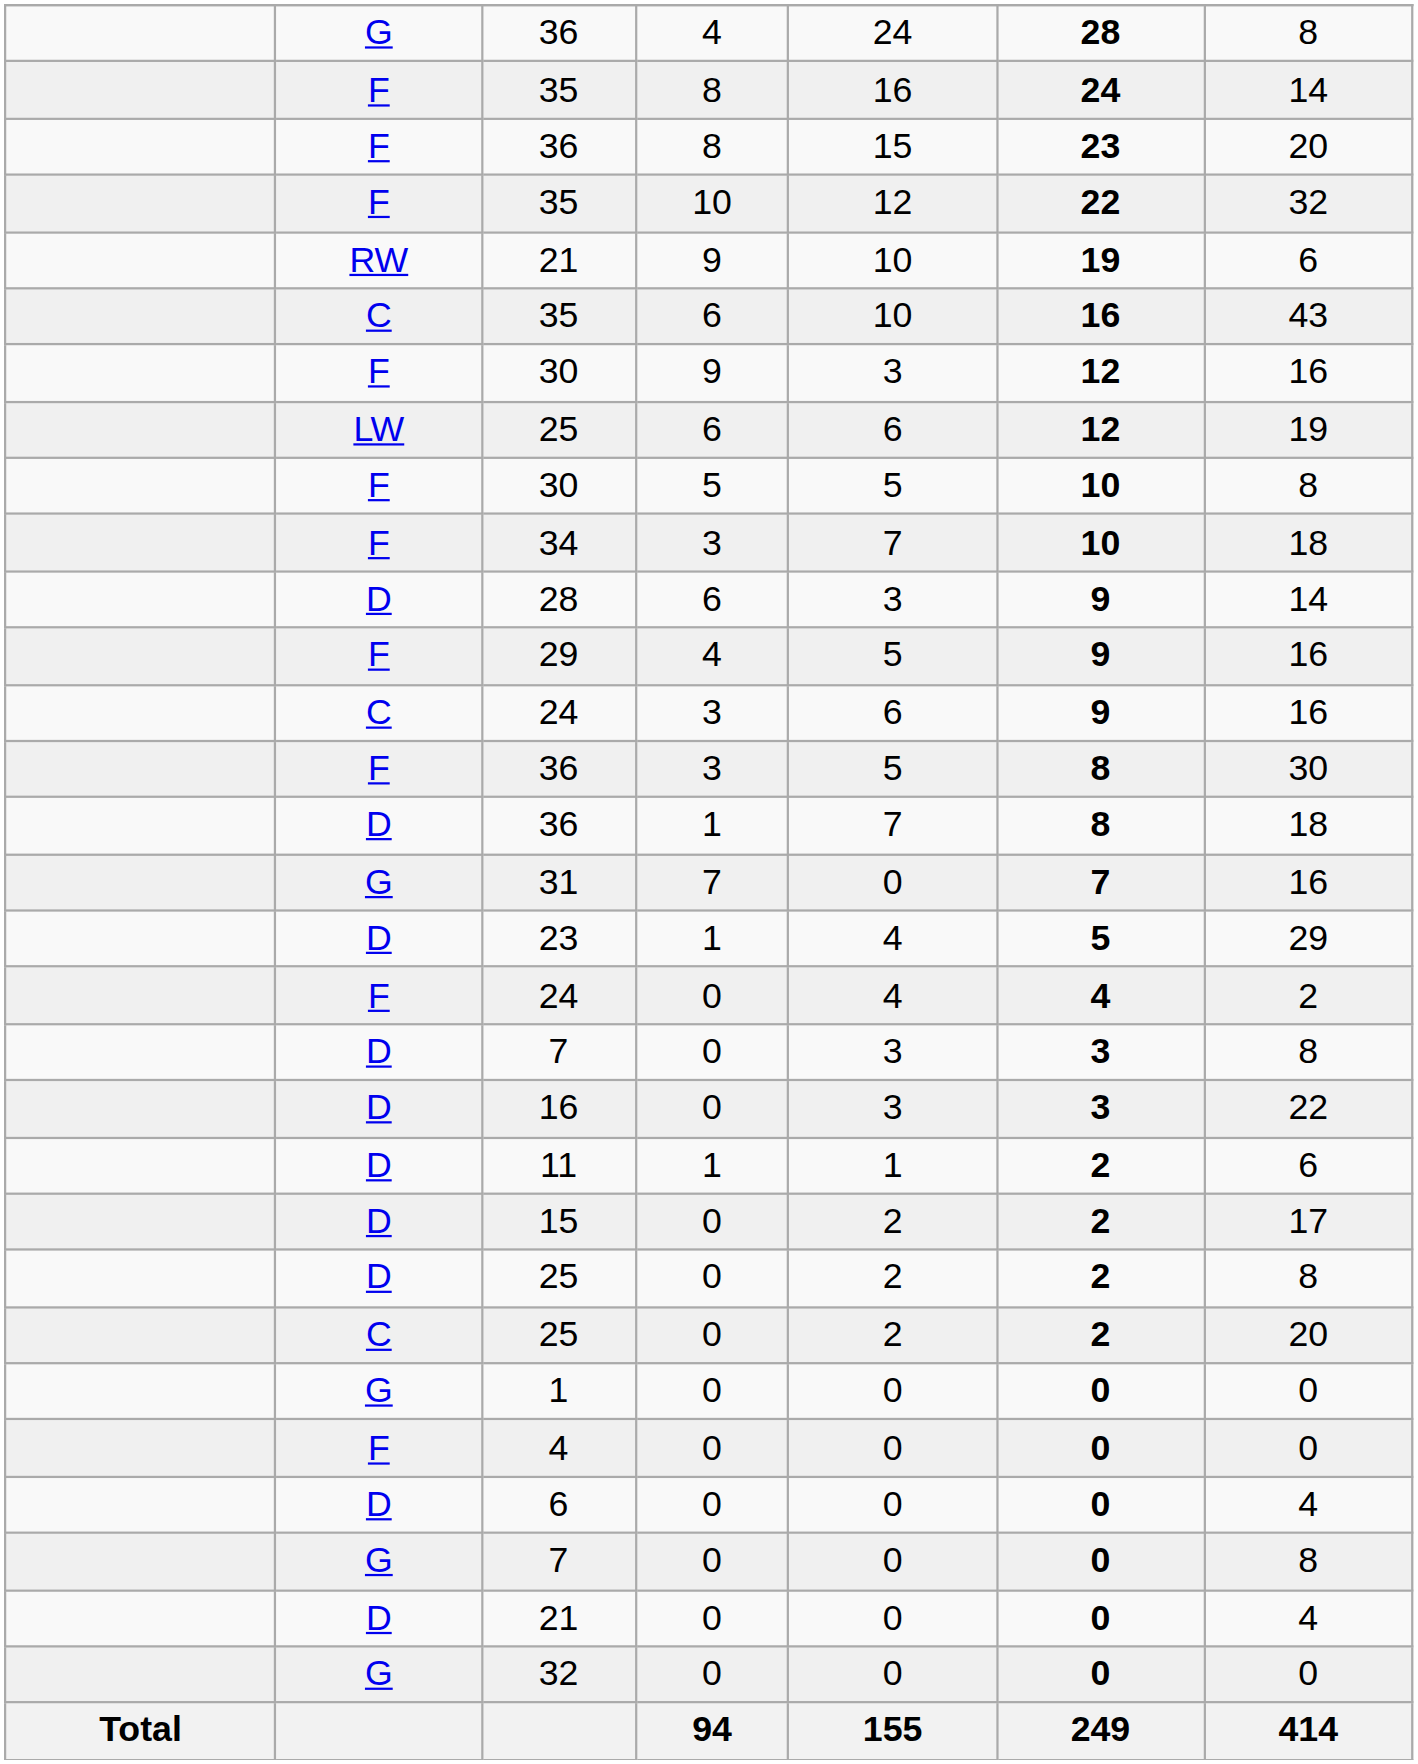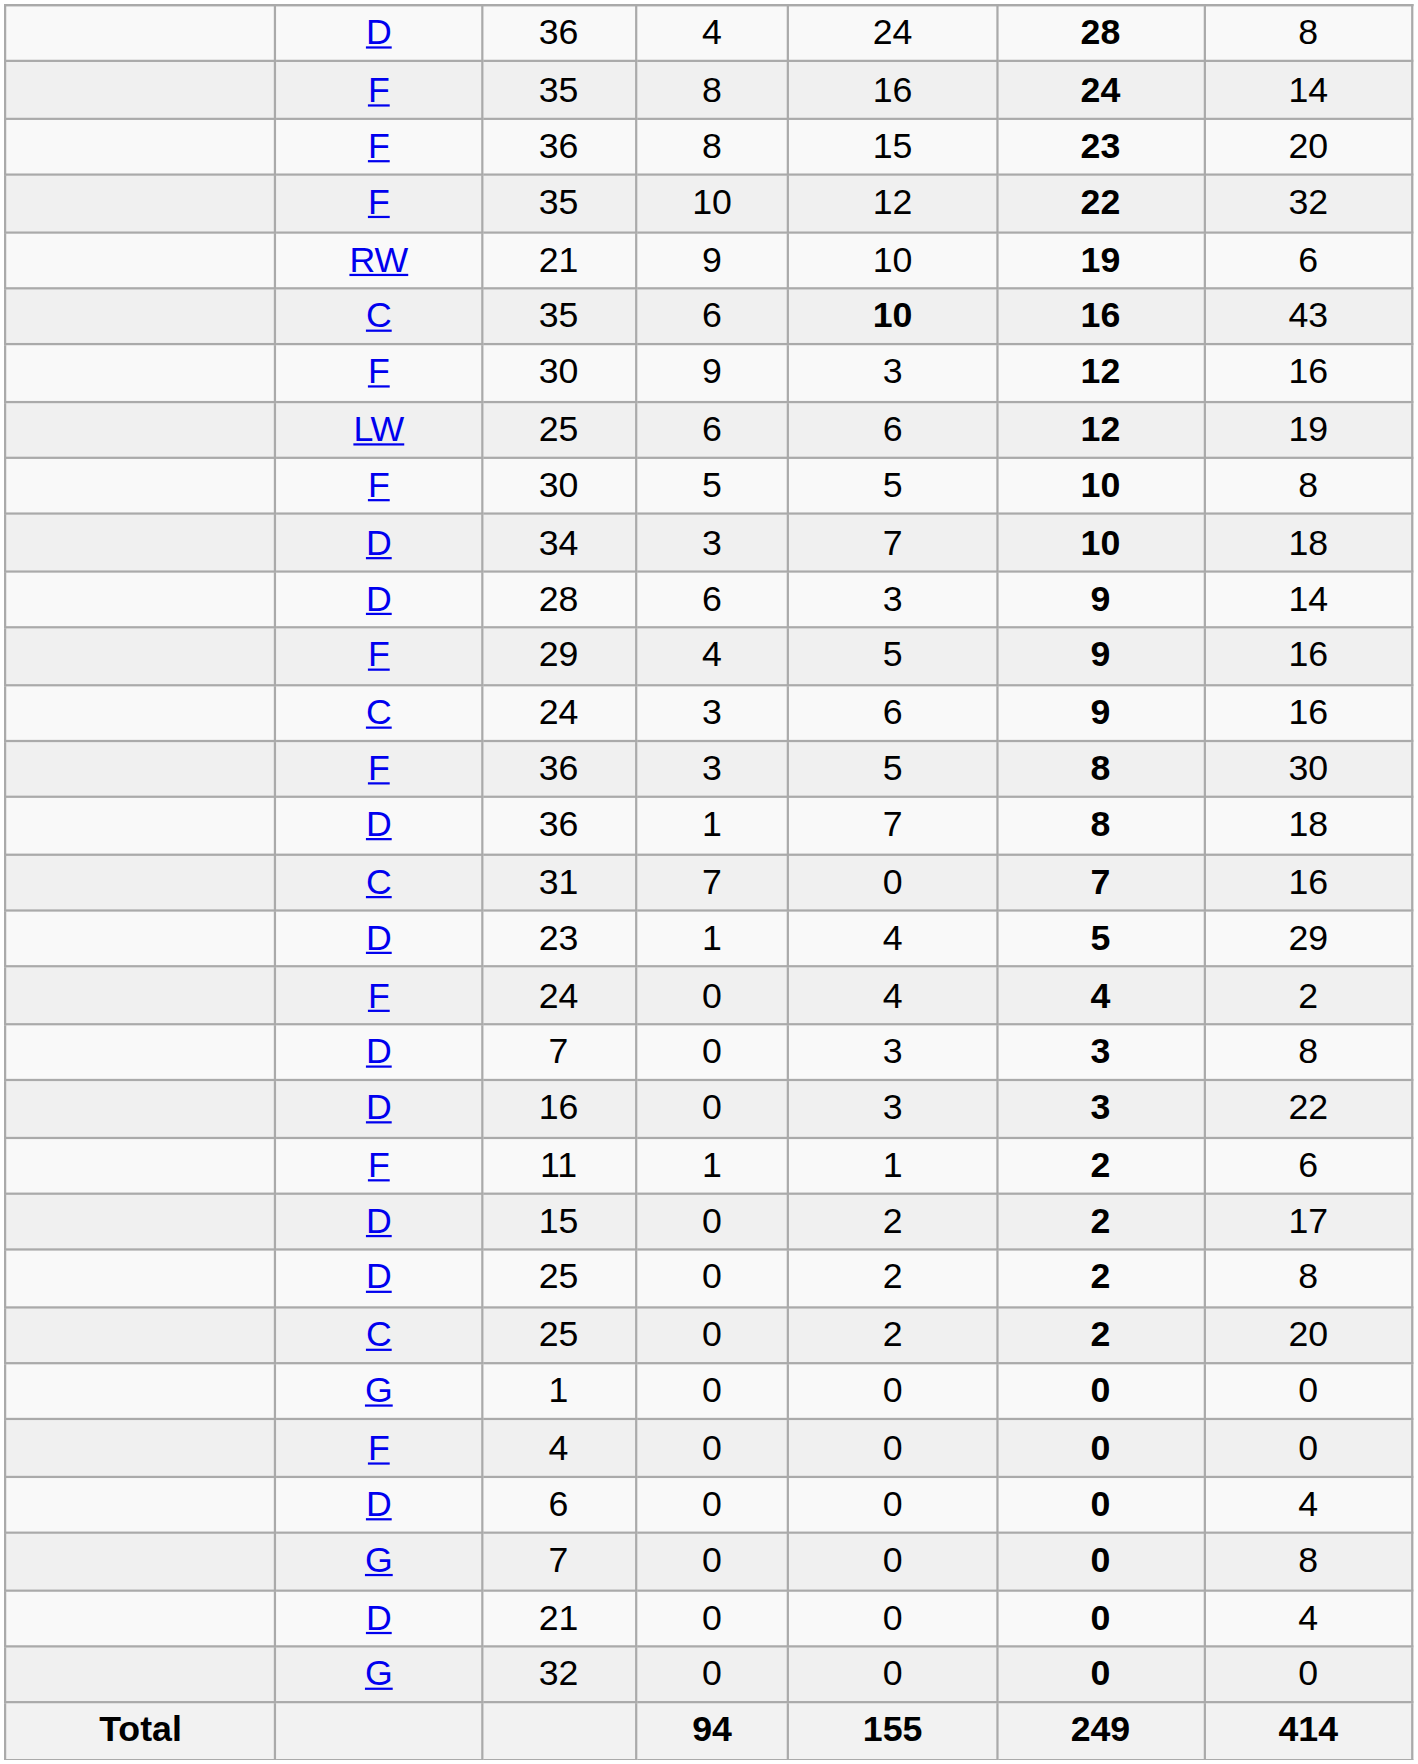 <table class="wikitable sortable" width ="50%">
 <tr align="center">
 </tr>
 <tr align="center" bgcolor="">
 <td></td>
-<td><a href='#'>G</a></td>
+<td><a href='#'>D</a></td>
 <td>36</td>
 <td>4</td>
 <td>24</td>
 <td><strong>28</strong></td>
 <td>8</td>
 </tr>
 <tr align="center" bgcolor="f0f0f0">
 <td></td>
 <td><a href='#'>F</a></td>
 <td>35</td>
 <td>8</td>
 <td>16</td>
 <td><strong>24</strong></td>
 <td>14</td>
 </tr>
 <tr align="center" bgcolor="">
 <td></td>
 <td><a href='#'>F</a></td>
 <td>36</td>
 <td>8</td>
 <td>15</td>
 <td><strong>23</strong></td>
 <td>20</td>
 </tr>
 <tr align="center" bgcolor="f0f0f0">
 <td></td>
 <td><a href='#'>F</a></td>
 <td>35</td>
 <td>10</td>
 <td>12</td>
 <td><strong>22</strong></td>
 <td>32</td>
 </tr>
 <tr align="center" bgcolor="">
 <td></td>
 <td><a href='#'>RW</a></td>
 <td>21</td>
 <td>9</td>
 <td>10</td>
 <td><strong>19</strong></td>
 <td>6</td>
 </tr>
 <tr align="center" bgcolor="f0f0f0">
 <td></td>
 <td><a href='#'>C</a></td>
 <td>35</td>
 <td>6</td>
-<td>10</td>
+<td><strong>10</strong></td>
 <td><strong>16</strong></td>
 <td>43</td>
 </tr>
 <tr align="center" bgcolor="">
 <td></td>
 <td><a href='#'>F</a></td>
 <td>30</td>
 <td>9</td>
 <td>3</td>
 <td><strong>12</strong></td>
 <td>16</td>
 </tr>
 <tr align="center" bgcolor="f0f0f0">
 <td></td>
 <td><a href='#'>LW</a></td>
 <td>25</td>
 <td>6</td>
 <td>6</td>
 <td><strong>12</strong></td>
 <td>19</td>
 </tr>
 <tr align="center" bgcolor="">
 <td></td>
 <td><a href='#'>F</a></td>
 <td>30</td>
 <td>5</td>
 <td>5</td>
 <td><strong>10</strong></td>
 <td>8</td>
 </tr>
 <tr align="center" bgcolor="f0f0f0">
 <td></td>
-<td><a href='#'>F</a></td>
+<td><a href='#'>D</a></td>
 <td>34</td>
 <td>3</td>
 <td>7</td>
 <td><strong>10</strong></td>
 <td>18</td>
 </tr>
 <tr align="center" bgcolor="">
 <td></td>
 <td><a href='#'>D</a></td>
 <td>28</td>
 <td>6</td>
 <td>3</td>
 <td><strong>9</strong></td>
 <td>14</td>
 </tr>
 <tr align="center" bgcolor="f0f0f0">
 <td></td>
 <td><a href='#'>F</a></td>
 <td>29</td>
 <td>4</td>
 <td>5</td>
 <td><strong>9</strong></td>
 <td>16</td>
 </tr>
 <tr align="center" bgcolor="">
 <td></td>
 <td><a href='#'>C</a></td>
 <td>24</td>
 <td>3</td>
 <td>6</td>
 <td><strong>9</strong></td>
 <td>16</td>
 </tr>
 <tr align="center" bgcolor="f0f0f0">
 <td></td>
 <td><a href='#'>F</a></td>
 <td>36</td>
 <td>3</td>
 <td>5</td>
 <td><strong>8</strong></td>
 <td>30</td>
 </tr>
 <tr align="center" bgcolor="">
 <td></td>
 <td><a href='#'>D</a></td>
 <td>36</td>
 <td>1</td>
 <td>7</td>
 <td><strong>8</strong></td>
 <td>18</td>
 </tr>
 <tr align="center" bgcolor="f0f0f0">
 <td></td>
-<td><a href='#'>G</a></td>
+<td><a href='#'>C</a></td>
 <td>31</td>
 <td>7</td>
 <td>0</td>
 <td><strong>7</strong></td>
 <td>16</td>
 </tr>
 <tr align="center" bgcolor="">
 <td></td>
 <td><a href='#'>D</a></td>
 <td>23</td>
 <td>1</td>
 <td>4</td>
 <td><strong>5</strong></td>
 <td>29</td>
 </tr>
 <tr align="center" bgcolor="f0f0f0">
 <td></td>
 <td><a href='#'>F</a></td>
 <td>24</td>
 <td>0</td>
 <td>4</td>
 <td><strong>4</strong></td>
 <td>2</td>
 </tr>
 <tr align="center" bgcolor="">
 <td></td>
 <td><a href='#'>D</a></td>
 <td>7</td>
 <td>0</td>
 <td>3</td>
 <td><strong>3</strong></td>
 <td>8</td>
 </tr>
 <tr align="center" bgcolor="f0f0f0">
 <td></td>
 <td><a href='#'>D</a></td>
 <td>16</td>
 <td>0</td>
 <td>3</td>
 <td><strong>3</strong></td>
 <td>22</td>
 </tr>
 <tr align="center" bgcolor="">
 <td></td>
-<td><a href='#'>D</a></td>
+<td><a href='#'>F</a></td>
 <td>11</td>
 <td>1</td>
 <td>1</td>
 <td><strong>2</strong></td>
 <td>6</td>
 </tr>
 <tr align="center" bgcolor="f0f0f0">
 <td></td>
 <td><a href='#'>D</a></td>
 <td>15</td>
 <td>0</td>
 <td>2</td>
 <td><strong>2</strong></td>
 <td>17</td>
 </tr>
 <tr align="center" bgcolor="">
 <td></td>
 <td><a href='#'>D</a></td>
 <td>25</td>
 <td>0</td>
 <td>2</td>
 <td><strong>2</strong></td>
 <td>8</td>
 </tr>
 <tr align="center" bgcolor="f0f0f0">
 <td></td>
 <td><a href='#'>C</a></td>
 <td>25</td>
 <td>0</td>
 <td>2</td>
 <td><strong>2</strong></td>
 <td>20</td>
 </tr>
 <tr align="center" bgcolor="">
 <td></td>
 <td><a href='#'>G</a></td>
 <td>1</td>
 <td>0</td>
 <td>0</td>
 <td><strong>0</strong></td>
 <td>0</td>
 </tr>
 <tr align="center" bgcolor="f0f0f0">
 <td></td>
 <td><a href='#'>F</a></td>
 <td>4</td>
 <td>0</td>
 <td>0</td>
 <td><strong>0</strong></td>
 <td>0</td>
 </tr>
 <tr align="center" bgcolor="">
 <td></td>
 <td><a href='#'>D</a></td>
 <td>6</td>
 <td>0</td>
 <td>0</td>
 <td><strong>0</strong></td>
 <td>4</td>
 </tr>
 <tr align="center" bgcolor="f0f0f0">
 <td></td>
 <td><a href='#'>G</a></td>
 <td>7</td>
 <td>0</td>
 <td>0</td>
 <td><strong>0</strong></td>
 <td>8</td>
 </tr>
 <tr align="center" bgcolor="">
 <td></td>
 <td><a href='#'>D</a></td>
 <td>21</td>
 <td>0</td>
 <td>0</td>
 <td><strong>0</strong></td>
 <td>4</td>
 </tr>
 <tr align="center" bgcolor="f0f0f0">
 <td></td>
 <td><a href='#'>G</a></td>
 <td>32</td>
 <td>0</td>
 <td>0</td>
 <td><strong>0</strong></td>
 <td>0</td>
 </tr>
 <tr>
 <th>Total</th>
 <th></th>
 <th></th>
 <th>94</th>
 <th>155</th>
 <th>249</th>
 <th>414</th>
 </tr>
 </table>
